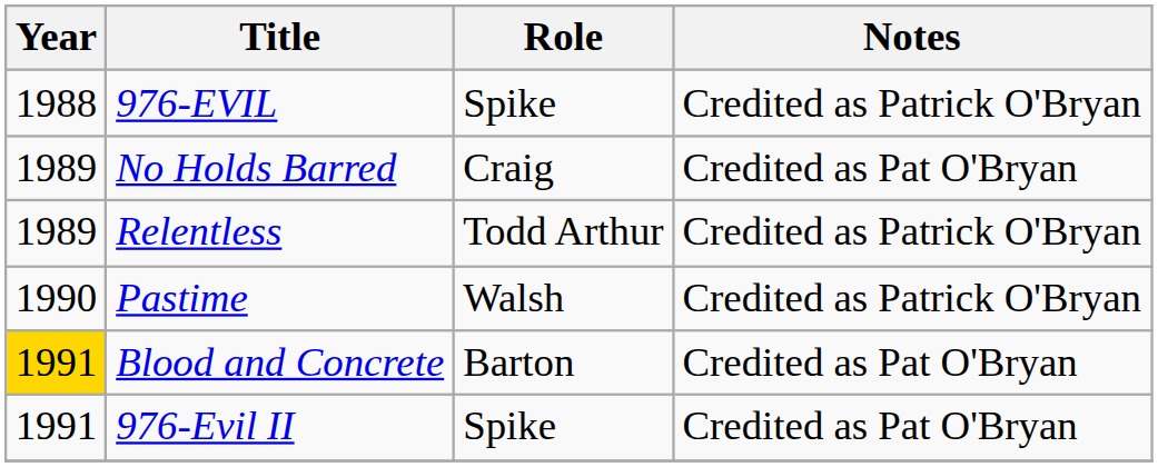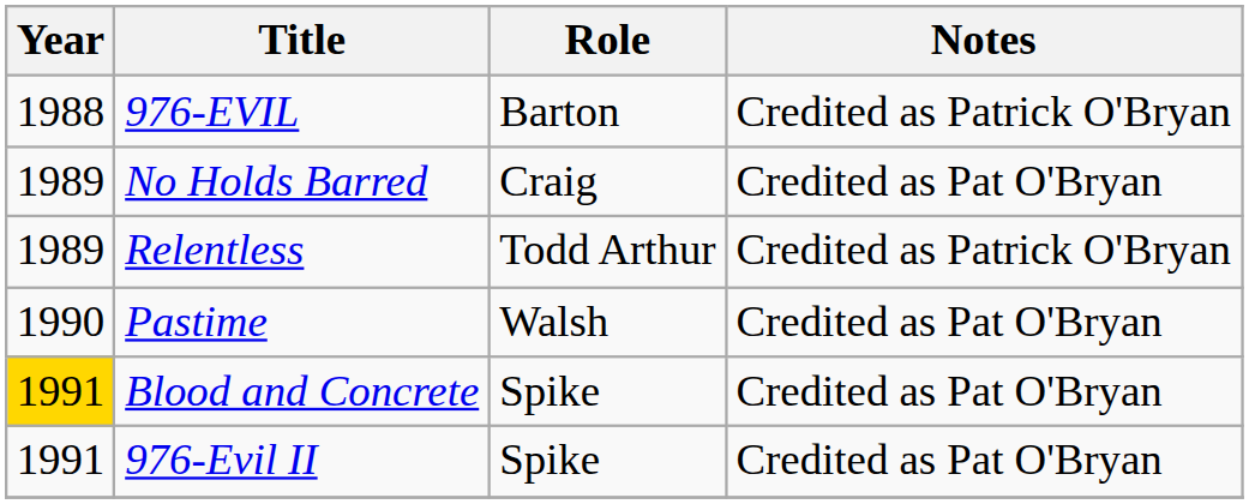 <table class="wikitable sortable">
 <tr>
 <th>Year</th>
 <th>Title</th>
 <th>Role</th>
 <th class="unsortable">Notes</th>
 </tr>
 <tr>
 <td>1988</td>
 <td><em><a href='#'>976-EVIL</a></em></td>
-<td>Spike</td>
+<td>Barton</td>
 <td>Credited as Patrick O'Bryan</td>
 </tr>
 <tr>
 <td>1989</td>
 <td><em><a href='#'>No Holds Barred</a></em></td>
 <td>Craig</td>
 <td>Credited as Pat O'Bryan</td>
 </tr>
 <tr>
 <td>1989</td>
 <td><em><a href='#'>Relentless</a></em></td>
 <td>Todd Arthur</td>
 <td>Credited as Patrick O'Bryan</td>
 </tr>
 <tr>
 <td>1990</td>
 <td><em><a href='#'>Pastime</a></em></td>
 <td>Walsh</td>
-<td>Credited as Patrick O'Bryan</td>
+<td>Credited as Pat O'Bryan</td>
 </tr>
 <tr>
 <td style="background: gold;">1991</td>
 <td><em><a href='#'>Blood and Concrete</a></em></td>
-<td>Barton</td>
+<td>Spike</td>
 <td>Credited as Pat O'Bryan</td>
 </tr>
 <tr>
 <td>1991</td>
 <td><em><a href='#'>976-Evil II</a></em></td>
 <td>Spike</td>
 <td>Credited as Pat O'Bryan</td>
 </tr>
 <tr>
 </tr>
 </table>
